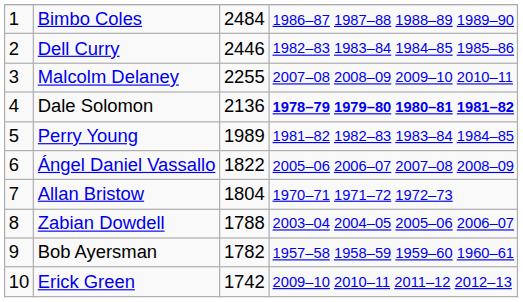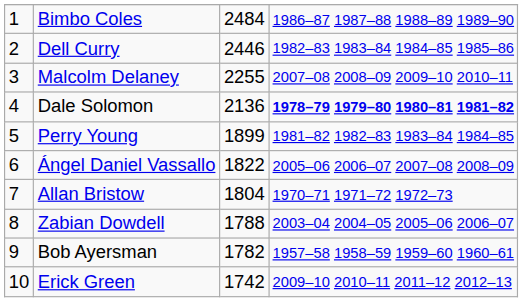 <table class="wikitable">
 <tr>
 </tr>
 <tr>
 <td>1</td>
 <td><a href='#'>Bimbo Coles</a></td>
 <td>2484</td>
 <td style="font-size:80%;"><a href='#'>1986–87</a> <a href='#'>1987–88</a> <a href='#'>1988–89</a> <a href='#'>1989–90</a></td>
 </tr>
 <tr>
 <td>2</td>
 <td><a href='#'>Dell Curry</a></td>
 <td>2446</td>
 <td style="font-size:80%;"><a href='#'>1982–83</a> <a href='#'>1983–84</a> <a href='#'>1984–85</a> <a href='#'>1985–86</a></td>
 </tr>
 <tr>
 <td>3</td>
 <td><a href='#'>Malcolm Delaney</a></td>
 <td>2255</td>
 <td style="font-size:80%;"><a href='#'>2007–08</a> <a href='#'>2008–09</a> <a href='#'>2009–10</a> <a href='#'>2010–11</a></td>
 </tr>
 <tr>
 <td>4</td>
 <td>Dale Solomon</td>
 <td>2136</td>
 <td style="font-size:80%;"><strong><a href='#'>1978–79</a> <a href='#'>1979–80</a> <a href='#'>1980–81</a> <a href='#'>1981–82</a></strong></td>
 </tr>
 <tr>
 <td>5</td>
 <td><a href='#'>Perry Young</a></td>
-<td>1989</td>
+<td>1899</td>
 <td style="font-size:80%;"><a href='#'>1981–82</a> <a href='#'>1982–83</a> <a href='#'>1983–84</a> <a href='#'>1984–85</a></td>
 </tr>
 <tr>
 <td>6</td>
 <td><a href='#'>Ángel Daniel Vassallo</a></td>
 <td>1822</td>
 <td style="font-size:80%;"><a href='#'>2005–06</a> <a href='#'>2006–07</a> <a href='#'>2007–08</a> <a href='#'>2008–09</a></td>
 </tr>
 <tr>
 <td>7</td>
 <td><a href='#'>Allan Bristow</a></td>
 <td>1804</td>
 <td style="font-size:80%;"><a href='#'>1970–71</a> <a href='#'>1971–72</a> <a href='#'>1972–73</a></td>
 </tr>
 <tr>
 <td>8</td>
 <td><a href='#'>Zabian Dowdell</a></td>
 <td>1788</td>
 <td style="font-size:80%;"><a href='#'>2003–04</a> <a href='#'>2004–05</a> <a href='#'>2005–06</a> <a href='#'>2006–07</a></td>
 </tr>
 <tr>
 <td>9</td>
 <td>Bob Ayersman</td>
 <td>1782</td>
 <td style="font-size:80%;"><a href='#'>1957–58</a> <a href='#'>1958–59</a> <a href='#'>1959–60</a> <a href='#'>1960–61</a></td>
 </tr>
 <tr>
 <td>10</td>
 <td><a href='#'>Erick Green</a></td>
 <td>1742</td>
 <td style="font-size:80%;"><a href='#'>2009–10</a> <a href='#'>2010–11</a> <a href='#'>2011–12</a> <a href='#'>2012–13</a></td>
 </tr>
 </table>
